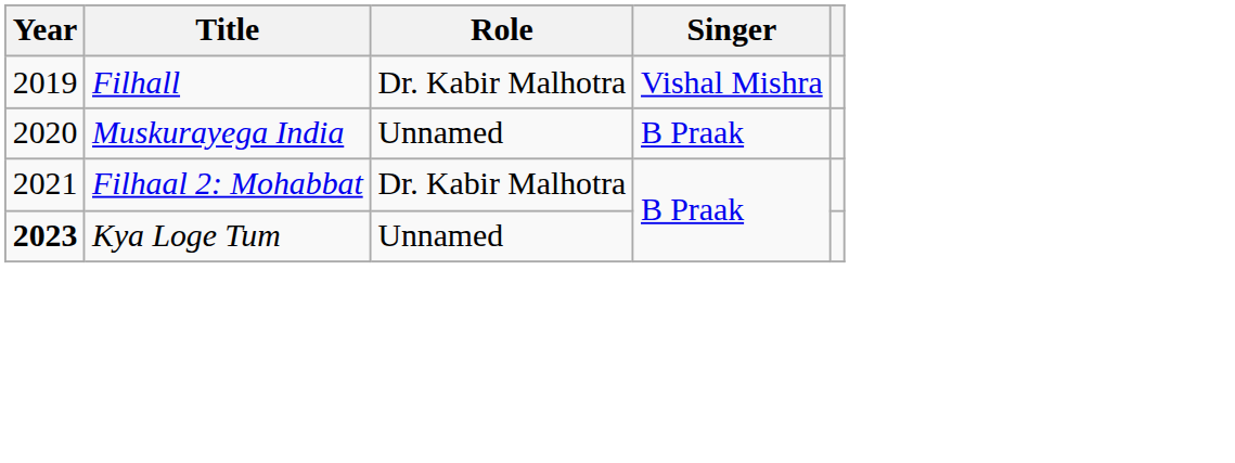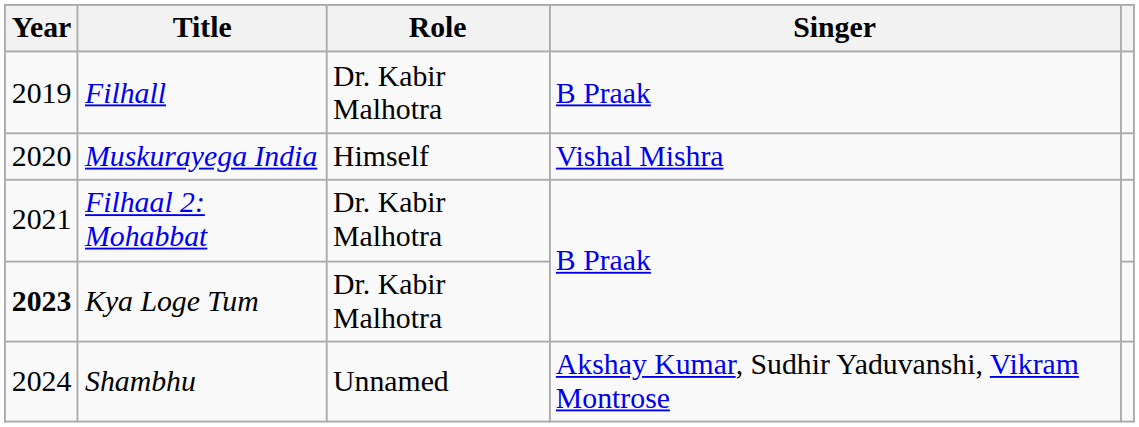 <table class="wikitable plainrowheaders">
 <tr>
 <th scope="col">Year</th>
 <th scope="col">Title</th>
 <th scope="col">Role</th>
 <th scope="col">Singer</th>
 <th scope="col" class="unsortable"></th>
 </tr>
 <tr>
 <td>2019</td>
 <td><em><a href='#'>Filhall</a></em></td>
 <td>Dr. Kabir Malhotra</td>
-<td><a href='#'>Vishal Mishra</a></td>
+<td><a href='#'>B Praak</a></td>
 <td style="text-align:center;"></td>
 </tr>
 <tr>
 <td>2020</td>
 <td><em><a href='#'>Muskurayega India</a></em></td>
-<td>Unnamed</td>
-<td><a href='#'>B Praak</a></td>
+<td>Himself</td>
+<td><a href='#'>Vishal Mishra</a></td>
 <td style="text-align:center;"></td>
 </tr>
 <tr>
 <td>2021</td>
 <td><em><a href='#'>Filhaal 2: Mohabbat</a></em></td>
 <td>Dr. Kabir Malhotra</td>
 <td rowspan="2"><a href='#'>B Praak</a></td>
 <td style="text-align:center;"></td>
 </tr>
 <tr>
 <td><strong>2023</strong></td>
 <td><em>Kya Loge Tum</em></td>
-<td>Unnamed</td>
+<td>Dr. Kabir Malhotra</td>
 <td style="text-align:center;"></td>
 </tr>
+<tr>
+<td>2024</td>
+<td><em>Shambhu</em></td>
+<td>Unnamed</td>
+<td><a href='#'>Akshay Kumar</a>, Sudhir Yaduvanshi, <a href='#'>Vikram Montrose</a></td>
+<td></td>
+</tr>
 </table>
